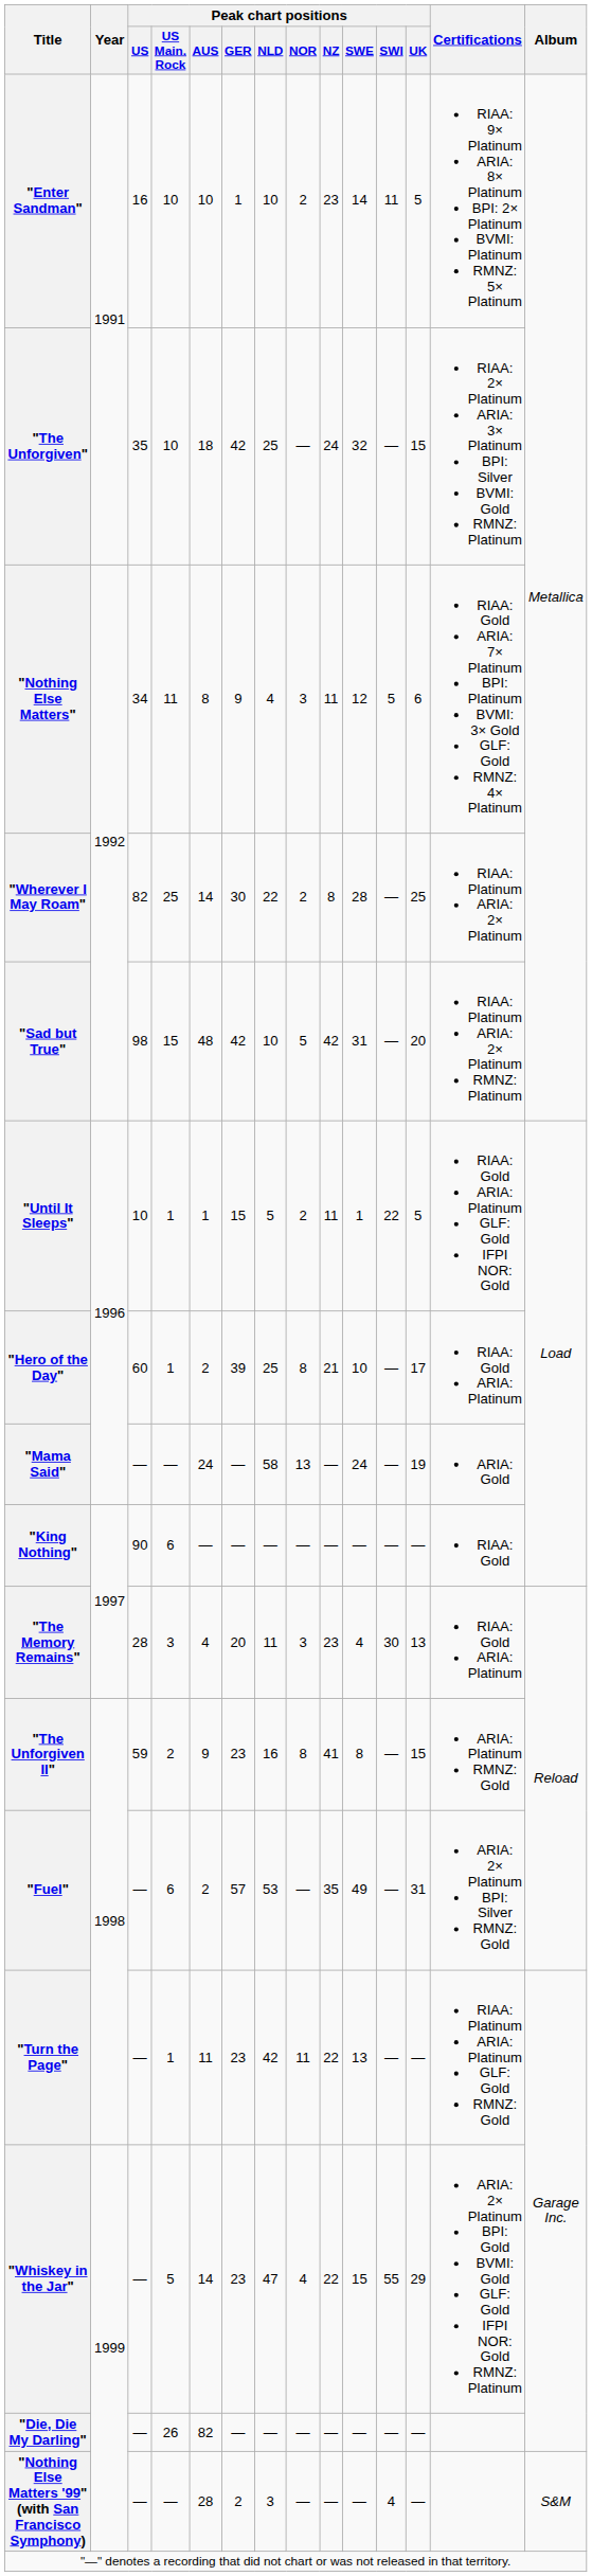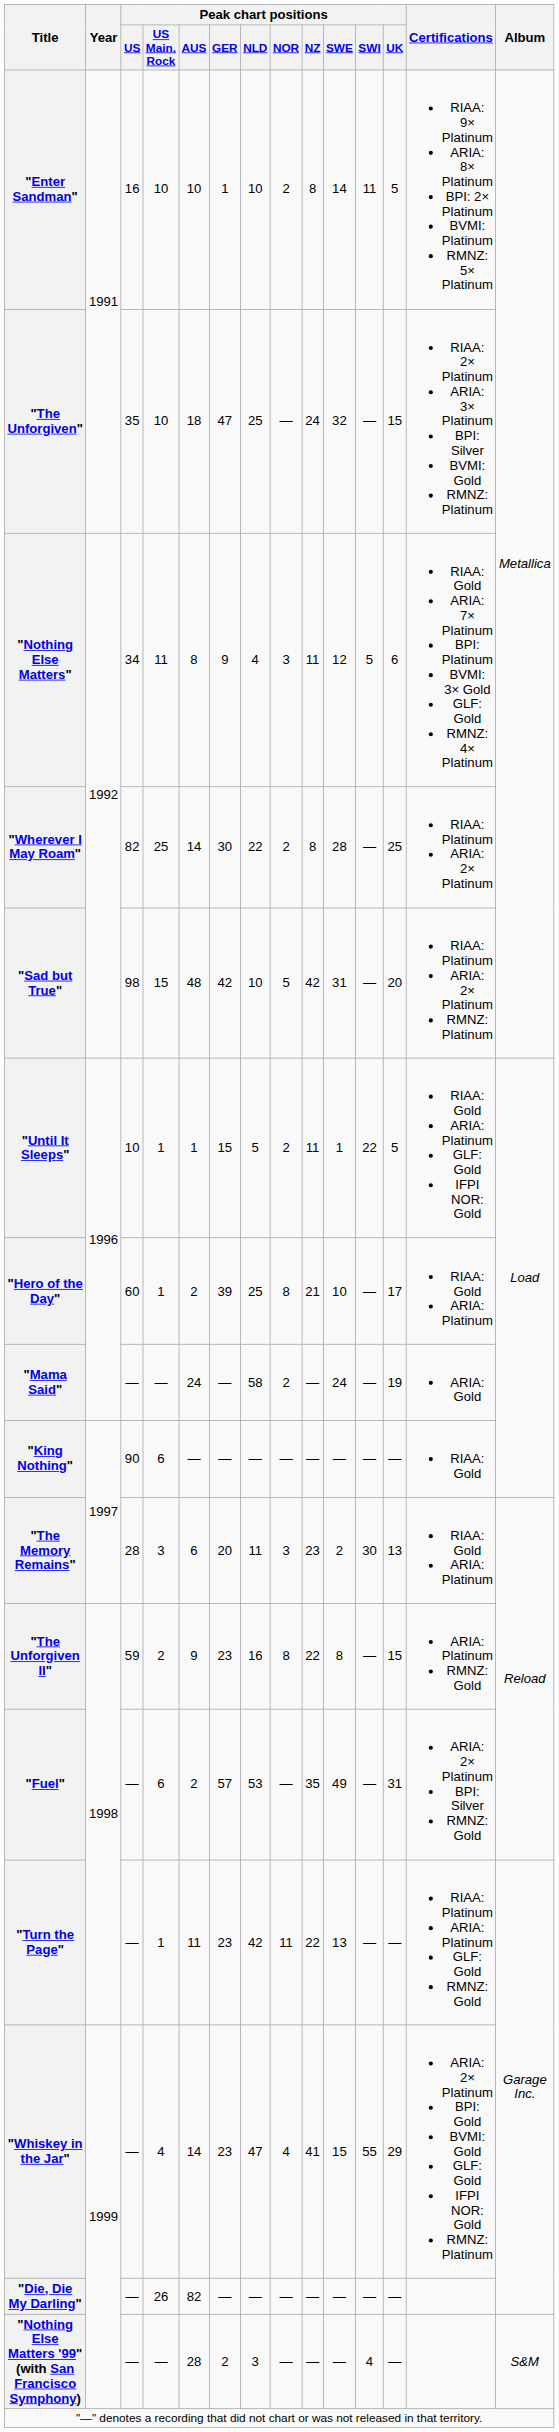 <table class="wikitable plainrowheaders" style="text-align:center;">
 <tr>
 <th scope="col" rowspan="2" style="width:18em;">Title</th>
 <th scope="col" rowspan="2">Year</th>
 <th scope="col" colspan="10">Peak chart positions</th>
 <th scope="col" rowspan="2"><a href='#'>Certifications</a></th>
 <th scope="col" rowspan="2">Album</th>
 </tr>
 <tr>
 <th scope="col" style="width:3em;font-size:90%;"><a href='#'>US</a><br></th>
 <th scope="col" style="width:3em;font-size:90%;"><a href='#'>US<br>Main.<br>Rock</a><br></th>
 <th scope="col" style="width:3em;font-size:90%;"><a href='#'>AUS</a><br></th>
 <th scope="col" style="width:3em;font-size:90%;"><a href='#'>GER</a><br></th>
 <th scope="col" style="width:3em;font-size:90%;"><a href='#'>NLD</a><br></th>
 <th scope="col" style="width:3em;font-size:90%;"><a href='#'>NOR</a><br></th>
 <th scope="col" style="width:3em;font-size:90%;"><a href='#'>NZ</a><br></th>
 <th scope="col" style="width:3em;font-size:90%;"><a href='#'>SWE</a><br></th>
 <th scope="col" style="width:3em;font-size:90%;"><a href='#'>SWI</a><br></th>
 <th scope="col" style="width:3em;font-size:90%;"><a href='#'>UK</a><br></th>
 </tr>
 <tr>
 <th scope="row">"<a href='#'>Enter Sandman</a>"</th>
 <td rowspan="2">1991</td>
 <td>16</td>
 <td>10</td>
 <td>10</td>
 <td>1</td>
 <td>10</td>
 <td>2</td>
-<td>23</td>
+<td>8</td>
 <td>14</td>
 <td>11</td>
 <td>5</td>
 <td><br><ul><li>RIAA: 9× Platinum</li><li>ARIA: 8× Platinum</li><li>BPI: 2× Platinum</li><li>BVMI: Platinum</li><li>RMNZ: 5× Platinum</li></ul></td>
 <td rowspan="5"><em>Metallica</em></td>
 </tr>
 <tr>
 <th scope="row">"<a href='#'>The Unforgiven</a>"</th>
 <td>35</td>
 <td>10</td>
 <td>18</td>
-<td>42</td>
+<td>47</td>
 <td>25</td>
 <td>—</td>
 <td>24</td>
 <td>32</td>
 <td>—</td>
 <td>15</td>
 <td><br><ul><li>RIAA: 2× Platinum</li><li>ARIA: 3× Platinum</li><li>BPI: Silver</li><li>BVMI: Gold</li><li>RMNZ: Platinum</li></ul></td>
 </tr>
 <tr>
 <th scope="row">"<a href='#'>Nothing Else Matters</a>"</th>
 <td rowspan="3">1992</td>
 <td>34</td>
 <td>11</td>
 <td>8</td>
 <td>9</td>
 <td>4</td>
 <td>3</td>
 <td>11</td>
 <td>12</td>
 <td>5</td>
 <td>6</td>
 <td><br><ul><li>RIAA: Gold</li><li>ARIA: 7× Platinum</li><li>BPI: Platinum</li><li>BVMI: 3× Gold</li><li>GLF: Gold</li><li>RMNZ: 4× Platinum</li></ul></td>
 </tr>
 <tr>
 <th scope="row">"<a href='#'>Wherever I May Roam</a>"</th>
 <td>82</td>
 <td>25</td>
 <td>14</td>
 <td>30</td>
 <td>22</td>
 <td>2</td>
 <td>8</td>
 <td>28</td>
 <td>—</td>
 <td>25</td>
 <td><br><ul><li>RIAA: Platinum</li><li>ARIA: 2× Platinum</li></ul></td>
 </tr>
 <tr>
 <th scope="row">"<a href='#'>Sad but True</a>"</th>
 <td>98</td>
 <td>15</td>
 <td>48</td>
 <td>42</td>
 <td>10</td>
 <td>5</td>
 <td>42</td>
 <td>31</td>
 <td>—</td>
 <td>20</td>
 <td><br><ul><li>RIAA: Platinum</li><li>ARIA: 2× Platinum</li><li>RMNZ: Platinum</li></ul></td>
 </tr>
 <tr>
 <th scope="row">"<a href='#'>Until It Sleeps</a>"</th>
 <td rowspan="3">1996</td>
 <td>10</td>
 <td>1</td>
 <td>1</td>
 <td>15</td>
 <td>5</td>
 <td>2</td>
 <td>11</td>
 <td>1</td>
 <td>22</td>
 <td>5</td>
 <td><br><ul><li>RIAA: Gold</li><li>ARIA: Platinum</li><li>GLF: Gold</li><li>IFPI NOR: Gold</li></ul></td>
 <td rowspan="4"><em>Load</em></td>
 </tr>
 <tr>
 <th scope="row">"<a href='#'>Hero of the Day</a>"</th>
 <td>60</td>
 <td>1</td>
 <td>2</td>
 <td>39</td>
 <td>25</td>
 <td>8</td>
 <td>21</td>
 <td>10</td>
 <td>—</td>
 <td>17</td>
 <td><br><ul><li>RIAA: Gold</li><li>ARIA: Platinum</li></ul></td>
 </tr>
 <tr>
 <th scope="row">"<a href='#'>Mama Said</a>"</th>
 <td>—</td>
 <td>—</td>
 <td>24</td>
 <td>—</td>
 <td>58</td>
-<td>13</td>
+<td>2</td>
 <td>—</td>
 <td>24</td>
 <td>—</td>
 <td>19</td>
 <td><br><ul><li>ARIA: Gold</li></ul></td>
 </tr>
 <tr>
 <th scope="row">"<a href='#'>King Nothing</a>"</th>
 <td rowspan="2">1997</td>
 <td>90</td>
 <td>6</td>
 <td>—</td>
 <td>—</td>
 <td>—</td>
 <td>—</td>
 <td>—</td>
 <td>—</td>
 <td>—</td>
 <td>—</td>
 <td><br><ul><li>RIAA: Gold</li></ul></td>
 </tr>
 <tr>
 <th scope="row">"<a href='#'>The Memory Remains</a>"</th>
 <td>28</td>
 <td>3</td>
-<td>4</td>
+<td>6</td>
 <td>20</td>
 <td>11</td>
 <td>3</td>
 <td>23</td>
-<td>4</td>
+<td>2</td>
 <td>30</td>
 <td>13</td>
 <td><br><ul><li>RIAA: Gold</li><li>ARIA: Platinum</li></ul></td>
 <td rowspan="3"><em>Reload</em></td>
 </tr>
 <tr>
 <th scope="row">"<a href='#'>The Unforgiven II</a>"</th>
 <td rowspan="3">1998</td>
 <td>59</td>
 <td>2</td>
 <td>9</td>
 <td>23</td>
 <td>16</td>
 <td>8</td>
-<td>41</td>
+<td>22</td>
 <td>8</td>
 <td>—</td>
 <td>15</td>
 <td><br><ul><li>ARIA: Platinum</li><li>RMNZ: Gold</li></ul></td>
 </tr>
 <tr>
 <th scope="row">"<a href='#'>Fuel</a>"</th>
 <td>—</td>
 <td>6</td>
 <td>2</td>
 <td>57</td>
 <td>53</td>
 <td>—</td>
 <td>35</td>
 <td>49</td>
 <td>—</td>
 <td>31</td>
 <td><br><ul><li>ARIA: 2× Platinum</li><li>BPI: Silver</li><li>RMNZ: Gold</li></ul></td>
 </tr>
 <tr>
 <th scope="row">"<a href='#'>Turn the Page</a>"</th>
 <td>—</td>
 <td>1</td>
 <td>11</td>
 <td>23</td>
 <td>42</td>
 <td>11</td>
 <td>22</td>
 <td>13</td>
 <td>—</td>
 <td>—</td>
 <td><br><ul><li>RIAA: Platinum</li><li>ARIA: Platinum</li><li>GLF: Gold</li><li>RMNZ: Gold</li></ul></td>
 <td rowspan="3"><em>Garage Inc.</em></td>
 </tr>
 <tr>
 <th scope="row">"<a href='#'>Whiskey in the Jar</a>"</th>
 <td rowspan="3">1999</td>
 <td>—</td>
-<td>5</td>
+<td>4</td>
 <td>14</td>
 <td>23</td>
 <td>47</td>
 <td>4</td>
-<td>22</td>
+<td>41</td>
 <td>15</td>
 <td>55</td>
 <td>29</td>
 <td><br><ul><li>ARIA: 2× Platinum</li><li>BPI: Gold</li><li>BVMI: Gold</li><li>GLF: Gold</li><li>IFPI NOR: Gold</li><li>RMNZ: Platinum</li></ul></td>
 </tr>
 <tr>
 <th scope="row">"<a href='#'>Die, Die My Darling</a>"</th>
 <td>—</td>
 <td>26</td>
 <td>82</td>
 <td>—</td>
 <td>—</td>
 <td>—</td>
 <td>—</td>
 <td>—</td>
 <td>—</td>
 <td>—</td>
 <td></td>
 </tr>
 <tr>
 <th scope="row">"<a href='#'>Nothing Else Matters '99</a>"<br><span>(with <a href='#'>San Francisco Symphony</a>)</span></th>
 <td>—</td>
 <td>—</td>
 <td>28</td>
 <td>2</td>
 <td>3</td>
 <td>—</td>
 <td>—</td>
 <td>—</td>
 <td>4</td>
 <td>—</td>
 <td></td>
 <td><em>S&M</em></td>
 </tr>
 <tr>
 <td colspan="15" style="font-size:90%">"—" denotes a recording that did not chart or was not released in that territory.</td>
 </tr>
 </table>
